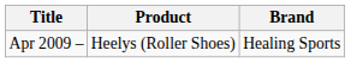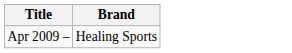 <table class="wikitable">
 <tr>
 <th>Title</th>
-<th>Product</th>
 <th>Brand</th>
 </tr>
 <tr>
 <td>Apr 2009 –</td>
-<td>Heelys (Roller Shoes)</td>
 <td>Healing Sports</td>
 </tr>
 </table>
